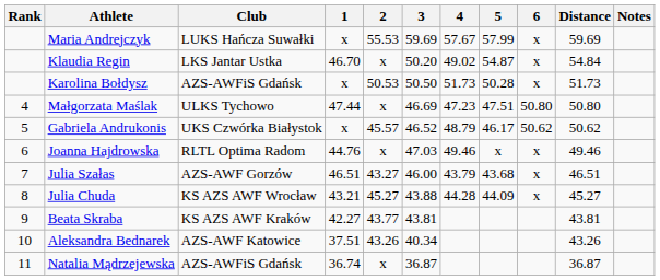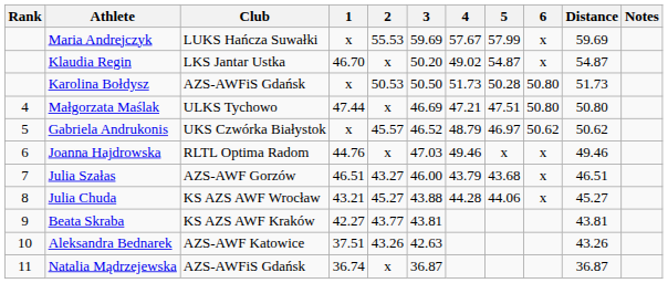 <table class="wikitable sortable" style="text-align:center">
 <tr>
 <th>Rank</th>
 <th>Athlete</th>
 <th>Club</th>
 <th>1</th>
 <th>2</th>
 <th>3</th>
 <th>4</th>
 <th>5</th>
 <th>6</th>
 <th>Distance</th>
 <th>Notes</th>
 </tr>
 <tr>
 <td></td>
 <td align=left><a href='#'>Maria Andrejczyk</a></td>
 <td align=left>LUKS Hańcza Suwałki</td>
 <td>x</td>
 <td>55.53</td>
 <td>59.69</td>
 <td>57.67</td>
 <td>57.99</td>
 <td>x</td>
 <td>59.69</td>
 <td></td>
 </tr>
 <tr>
 <td></td>
 <td align=left><a href='#'>Klaudia Regin</a></td>
 <td align=left>LKS Jantar Ustka</td>
 <td>46.70</td>
 <td>x</td>
 <td>50.20</td>
 <td>49.02</td>
 <td>54.87</td>
 <td>x</td>
-<td>54.84</td>
+<td>54.87</td>
 <td></td>
 </tr>
 <tr>
 <td></td>
 <td align=left><a href='#'>Karolina Bołdysz</a></td>
 <td align=left>AZS-AWFiS Gdańsk</td>
 <td>x</td>
 <td>50.53</td>
 <td>50.50</td>
 <td>51.73</td>
 <td>50.28</td>
-<td>x</td>
+<td>50.80</td>
 <td>51.73</td>
 <td></td>
 </tr>
 <tr>
 <td>4</td>
 <td align=left><a href='#'>Małgorzata Maślak</a></td>
 <td align=left>ULKS Tychowo</td>
 <td>47.44</td>
 <td>x</td>
 <td>46.69</td>
-<td>47.23</td>
+<td>47.21</td>
 <td>47.51</td>
 <td>50.80</td>
 <td>50.80</td>
 <td></td>
 </tr>
 <tr>
 <td>5</td>
 <td align=left><a href='#'>Gabriela Andrukonis</a></td>
 <td align=left>UKS Czwórka Białystok</td>
 <td>x</td>
 <td>45.57</td>
 <td>46.52</td>
 <td>48.79</td>
-<td>46.17</td>
+<td>46.97</td>
 <td>50.62</td>
 <td>50.62</td>
 <td></td>
 </tr>
 <tr>
 <td>6</td>
 <td align=left><a href='#'>Joanna Hajdrowska</a></td>
 <td align=left>RLTL Optima Radom</td>
 <td>44.76</td>
 <td>x</td>
 <td>47.03</td>
 <td>49.46</td>
 <td>x</td>
 <td>x</td>
 <td>49.46</td>
 <td></td>
 </tr>
 <tr>
 <td>7</td>
 <td align=left><a href='#'>Julia Szałas</a></td>
 <td align=left>AZS-AWF Gorzów</td>
 <td>46.51</td>
 <td>43.27</td>
 <td>46.00</td>
 <td>43.79</td>
 <td>43.68</td>
 <td>x</td>
 <td>46.51</td>
 <td></td>
 </tr>
 <tr>
 <td>8</td>
 <td align=left><a href='#'>Julia Chuda</a></td>
 <td align=left>KS AZS AWF Wrocław</td>
 <td>43.21</td>
 <td>45.27</td>
 <td>43.88</td>
 <td>44.28</td>
-<td>44.09</td>
+<td>44.06</td>
 <td>x</td>
 <td>45.27</td>
 <td></td>
 </tr>
 <tr>
 <td>9</td>
 <td align=left><a href='#'>Beata Skraba</a></td>
 <td align=left>KS AZS AWF Kraków</td>
 <td>42.27</td>
 <td>43.77</td>
 <td>43.81</td>
 <td></td>
 <td></td>
 <td></td>
 <td>43.81</td>
 <td></td>
 </tr>
 <tr>
 <td>10</td>
 <td align=left><a href='#'>Aleksandra Bednarek</a></td>
 <td align=left>AZS-AWF Katowice</td>
 <td>37.51</td>
 <td>43.26</td>
-<td>40.34</td>
+<td>42.63</td>
 <td></td>
 <td></td>
 <td></td>
 <td>43.26</td>
 <td></td>
 </tr>
 <tr>
 <td>11</td>
 <td align=left><a href='#'>Natalia Mądrzejewska</a></td>
 <td align=left>AZS-AWFiS Gdańsk</td>
 <td>36.74</td>
 <td>x</td>
 <td>36.87</td>
 <td></td>
 <td></td>
 <td></td>
 <td>36.87</td>
 <td></td>
 </tr>
 </table>
